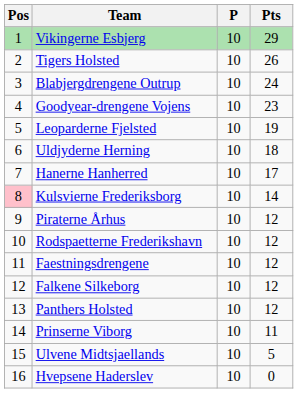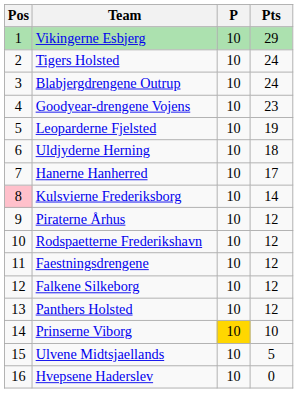 <table class="wikitable" style="font-size: 100%">
 <tr>
 <th width=20>Pos</th>
 <th width=200>Team</th>
 <th width=30>P</th>
 <th width=40>Pts</th>
 </tr>
 <tr align=center style="background:#ACE1AF;">
 <td>1</td>
 <td align="left"><a href='#'>Vikingerne Esbjerg</a></td>
 <td>10</td>
 <td>29</td>
 </tr>
 <tr align=center>
 <td>2</td>
 <td align="left"><a href='#'>Tigers Holsted</a></td>
 <td>10</td>
-<td>26</td>
+<td>24</td>
 </tr>
 <tr align=center>
 <td>3</td>
 <td align="left"><a href='#'>Blabjergdrengene Outrup</a></td>
 <td>10</td>
 <td>24</td>
 </tr>
 <tr align=center>
 <td>4</td>
 <td align="left"><a href='#'>Goodyear-drengene Vojens</a></td>
 <td>10</td>
 <td>23</td>
 </tr>
 <tr align=center>
 <td>5</td>
 <td align="left"><a href='#'>Leoparderne Fjelsted</a></td>
 <td>10</td>
 <td>19</td>
 </tr>
 <tr align=center>
 <td>6</td>
 <td align="left"><a href='#'>Uldjyderne Herning</a></td>
 <td>10</td>
 <td>18</td>
 </tr>
 <tr align=center>
 <td>7</td>
 <td align="left"><a href='#'>Hanerne Hanherred</a></td>
 <td>10</td>
 <td>17</td>
 </tr>
 <tr align=center>
 <td style="background: pink;">8</td>
 <td align="left"><a href='#'>Kulsvierne Frederiksborg</a></td>
 <td>10</td>
 <td>14</td>
 </tr>
 <tr align=center>
 <td>9</td>
 <td align="left"><a href='#'>Piraterne Århus</a></td>
 <td>10</td>
 <td>12</td>
 </tr>
 <tr align=center>
 <td>10</td>
 <td align="left"><a href='#'>Rodspaetterne Frederikshavn</a></td>
 <td>10</td>
 <td>12</td>
 </tr>
 <tr align=center>
 <td>11</td>
 <td align="left"><a href='#'>Faestningsdrengene</a></td>
 <td>10</td>
 <td>12</td>
 </tr>
 <tr align=center>
 <td>12</td>
 <td align="left"><a href='#'>Falkene Silkeborg</a></td>
 <td>10</td>
 <td>12</td>
 </tr>
 <tr align=center>
 <td>13</td>
 <td align="left"><a href='#'>Panthers Holsted</a></td>
 <td>10</td>
 <td>12</td>
 </tr>
 <tr align=center>
 <td>14</td>
 <td align="left"><a href='#'>Prinserne Viborg</a></td>
+<td style="background: gold;">10</td>
 <td>10</td>
-<td>11</td>
 </tr>
 <tr align=center>
 <td>15</td>
 <td align="left"><a href='#'>Ulvene Midtsjaellands</a></td>
 <td>10</td>
 <td>5</td>
 </tr>
 <tr align=center>
 <td>16</td>
 <td align="left"><a href='#'>Hvepsene Haderslev</a></td>
 <td>10</td>
 <td>0</td>
 </tr>
 </table>
